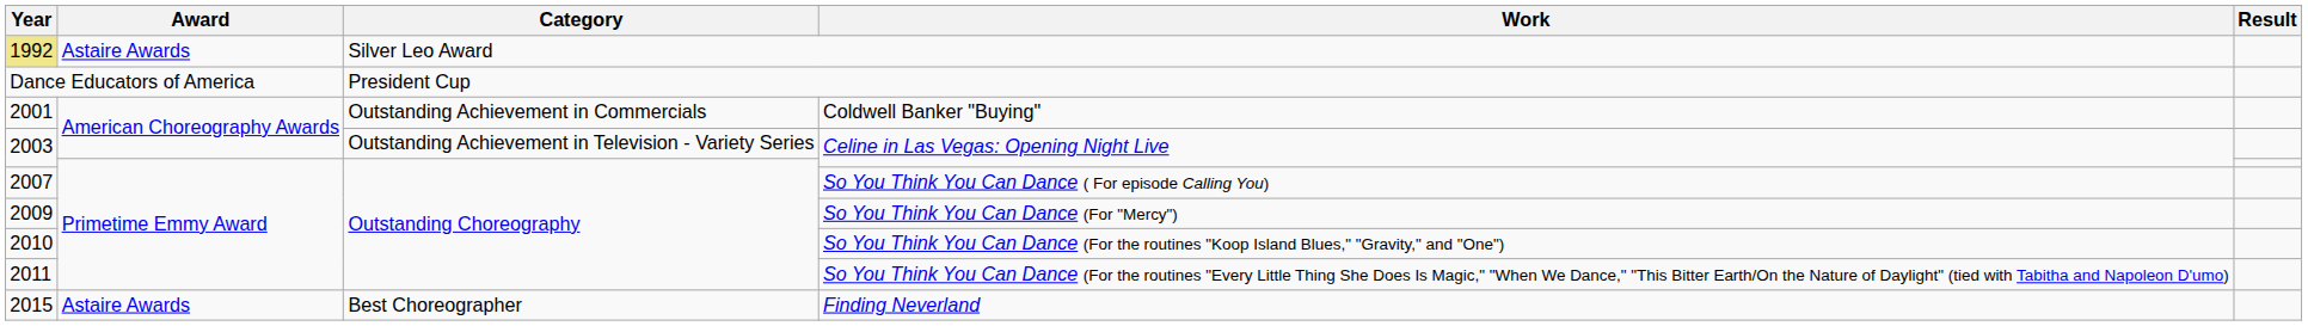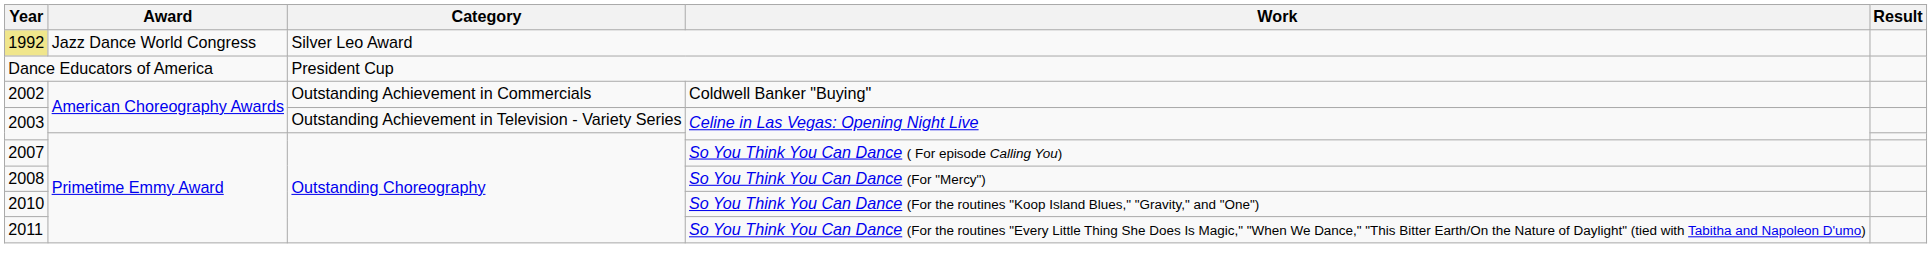 <table class="wikitable">
 <tr>
 <th>Year</th>
 <th>Award</th>
 <th>Category</th>
 <th>Work</th>
 <th>Result</th>
 </tr>
 <tr>
 <td style="background: khaki;">1992</td>
-<td><a href='#'>Astaire Awards</a></td>
+<td>Jazz Dance World Congress</td>
 <td colspan=2>Silver Leo Award</td>
 <td></td>
 </tr>
 <tr>
 <td colspan=2>Dance Educators of America</td>
 <td colspan=2>President Cup</td>
 <td></td>
 </tr>
 <tr>
-<td>2001</td>
+<td>2002</td>
 <td rowspan=2><a href='#'>American Choreography Awards</a></td>
 <td>Outstanding Achievement in Commercials</td>
 <td>Coldwell Banker "Buying"</td>
 <td></td>
 </tr>
 <tr>
 <td rowspan=2>2003</td>
 <td>Outstanding Achievement in Television - Variety Series</td>
 <td rowspan=2><em><a href='#'>Celine in Las Vegas: Opening Night Live</a></em></td>
 <td></td>
 </tr>
 <tr>
 <td rowspan=5><a href='#'>Primetime Emmy Award</a></td>
 <td rowspan=5><a href='#'>Outstanding Choreography</a></td>
 <td></td>
 </tr>
 <tr>
 <td>2007</td>
 <td><em><a href='#'>So You Think You Can Dance</a></em> <small>( For episode <em>Calling You</em>)</small></td>
 <td></td>
 </tr>
 <tr>
-<td>2009</td>
+<td>2008</td>
 <td><em><a href='#'>So You Think You Can Dance</a></em> <small>(For "Mercy")</small></td>
 <td></td>
 </tr>
 <tr>
 <td>2010</td>
 <td><em><a href='#'>So You Think You Can Dance</a></em> <small>(For the routines "Koop Island Blues," "Gravity," and "One")</small></td>
 <td></td>
 </tr>
 <tr>
 <td>2011</td>
 <td><em><a href='#'>So You Think You Can Dance</a></em> <small>(For the routines "Every Little Thing She Does Is Magic," "When We Dance," "This Bitter Earth/On the Nature of Daylight" (tied with <a href='#'>Tabitha and Napoleon D'umo</a>)</small></td>
 <td></td>
 </tr>
-<tr>
-<td>2015</td>
-<td><a href='#'>Astaire Awards</a></td>
-<td>Best Choreographer</td>
-<td><em><a href='#'>Finding Neverland</a></em></td>
-<td></td>
-</tr>
 </table>
